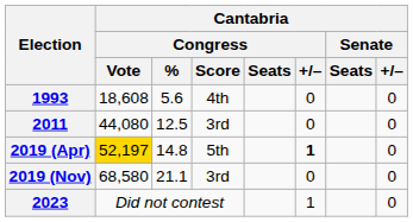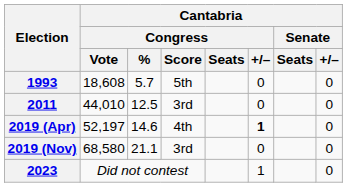 <table class="wikitable" style="font-size:97%; text-align:center;">
 <tr>
 <th rowspan="3">Election</th>
 <th colspan="7">Cantabria</th>
 </tr>
 <tr>
 <th colspan="5">Congress</th>
 <th colspan="2">Senate</th>
 </tr>
 <tr>
 <th>Vote</th>
 <th>%</th>
 <th>Score</th>
 <th>Seats</th>
 <th>+/–</th>
 <th>Seats</th>
 <th>+/–</th>
 </tr>
 <tr>
 <th><a href='#'>1993</a></th>
 <td>18,608</td>
-<td>5.6</td>
-<td>4th</td>
+<td>5.7</td>
+<td>5th</td>
 <td></td>
 <td>0</td>
 <td></td>
 <td>0</td>
 </tr>
 <tr>
 <th><a href='#'>2011</a></th>
-<td>44,080</td>
+<td>44,010</td>
 <td>12.5</td>
 <td>3rd</td>
 <td></td>
 <td>0</td>
 <td></td>
 <td>0</td>
 </tr>
 <tr>
 <th><a href='#'>2019 (Apr)</a></th>
-<td style="background: gold;">52,197</td>
-<td>14.8</td>
-<td>5th</td>
+<td>52,197</td>
+<td>14.6</td>
+<td>4th</td>
 <td></td>
 <td><strong>1</strong></td>
 <td></td>
 <td>0</td>
 </tr>
 <tr>
 <th><a href='#'>2019 (Nov)</a></th>
 <td>68,580</td>
 <td>21.1</td>
 <td>3rd</td>
 <td></td>
 <td>0</td>
 <td></td>
 <td>0</td>
 </tr>
 <tr>
 <th><a href='#'>2023</a></th>
 <td colspan="3" align="center"><em>Did not contest</em></td>
 <td></td>
 <td>1</td>
 <td></td>
 <td>0</td>
 </tr>
 </table>
